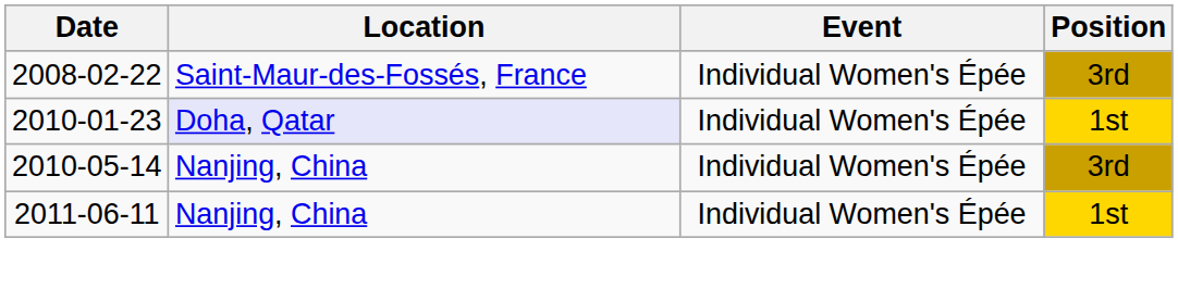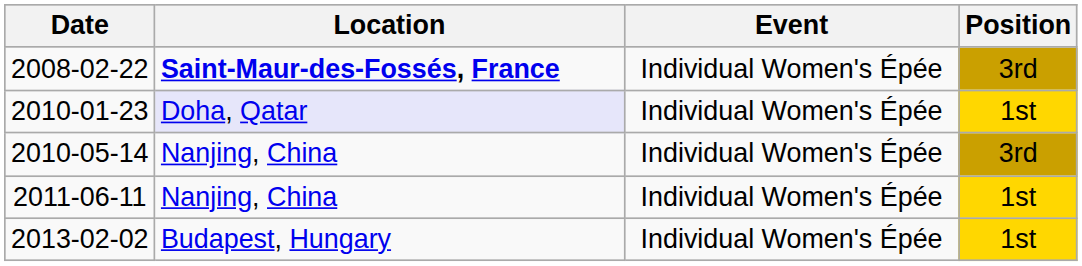 <table class="wikitable" style="text-align:center;">
 <tr>
 <th>Date</th>
 <th style="width:17em">Location</th>
 <th style="width:12em">Event</th>
 <th>Position</th>
 </tr>
 <tr>
 <td>2008-02-22</td>
-<td rowspan="1" align="left"> <a href='#'>Saint-Maur-des-Fossés</a>, <a href='#'>France</a></td>
+<td rowspan="1" align="left"><strong> <a href='#'>Saint-Maur-des-Fossés</a>, <a href='#'>France</a></strong></td>
 <td>Individual Women's Épée</td>
 <td bgcolor="caramel">3rd</td>
 </tr>
 <tr>
 <td>2010-01-23</td>
 <td rowspan="1" align="left" style="background: lavender;"> <a href='#'>Doha</a>, <a href='#'>Qatar</a></td>
 <td>Individual Women's Épée</td>
 <td bgcolor="gold">1st</td>
 </tr>
 <tr>
 <td>2010-05-14</td>
 <td rowspan="1" align="left"> <a href='#'>Nanjing</a>, <a href='#'>China</a></td>
 <td>Individual Women's Épée</td>
 <td bgcolor="caramel">3rd</td>
 </tr>
 <tr>
 <td>2011-06-11</td>
 <td rowspan="1" align="left"> <a href='#'>Nanjing</a>, <a href='#'>China</a></td>
 <td>Individual Women's Épée</td>
 <td bgcolor="gold">1st</td>
 </tr>
+<tr>
+<td>2013-02-02</td>
+<td rowspan="1" align="left"> <a href='#'>Budapest</a>, <a href='#'>Hungary</a></td>
+<td>Individual Women's Épée</td>
+<td bgcolor="gold">1st</td>
+</tr>
 </table>
